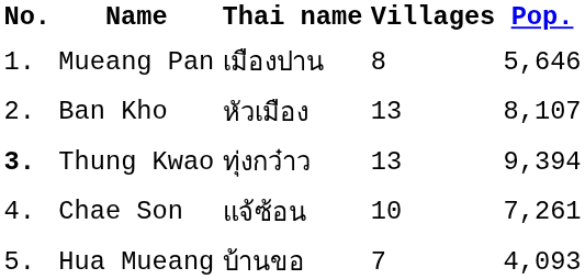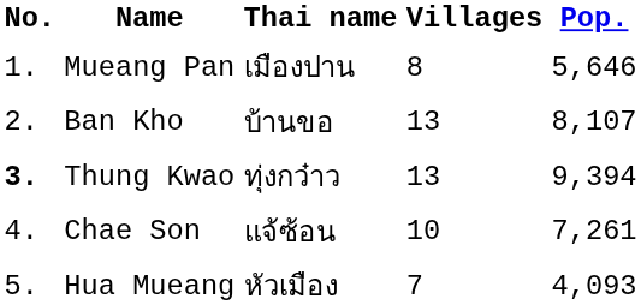 <table>
 <tr>
 <th>No.</th>
 <th>Name</th>
 <th>Thai name</th>
 <th>Villages</th>
 <th><a href='#'>Pop.</a></th>
 </tr>
 <tr>
 <td>1.</td>
 <td>Mueang Pan</td>
 <td>เมืองปาน</td>
 <td>8</td>
 <td>5,646</td>
 <td></td>
 </tr>
 <tr>
 <td>2.</td>
 <td>Ban Kho</td>
-<td>หัวเมือง</td>
+<td>บ้านขอ</td>
 <td>13</td>
 <td>8,107</td>
 <td></td>
 </tr>
 <tr>
 <td><strong>3.</strong></td>
 <td>Thung Kwao</td>
 <td>ทุ่งกว๋าว</td>
 <td>13</td>
 <td>9,394</td>
 <td></td>
 </tr>
 <tr>
 <td>4.</td>
 <td>Chae Son</td>
 <td>แจ้ซ้อน</td>
 <td>10</td>
 <td>7,261</td>
 <td></td>
 </tr>
 <tr>
 <td>5.</td>
 <td>Hua Mueang</td>
-<td>บ้านขอ</td>
+<td>หัวเมือง</td>
 <td>7</td>
 <td>4,093</td>
 <td></td>
 </tr>
 </table>
